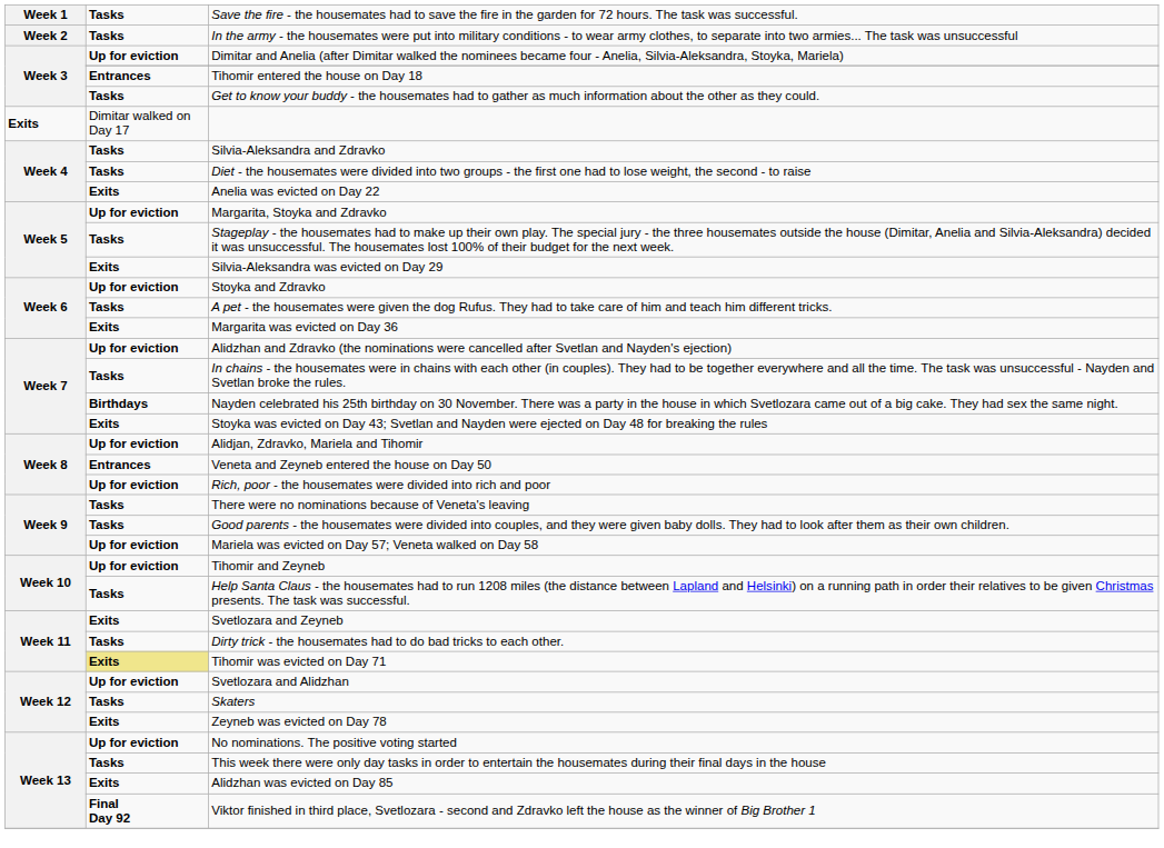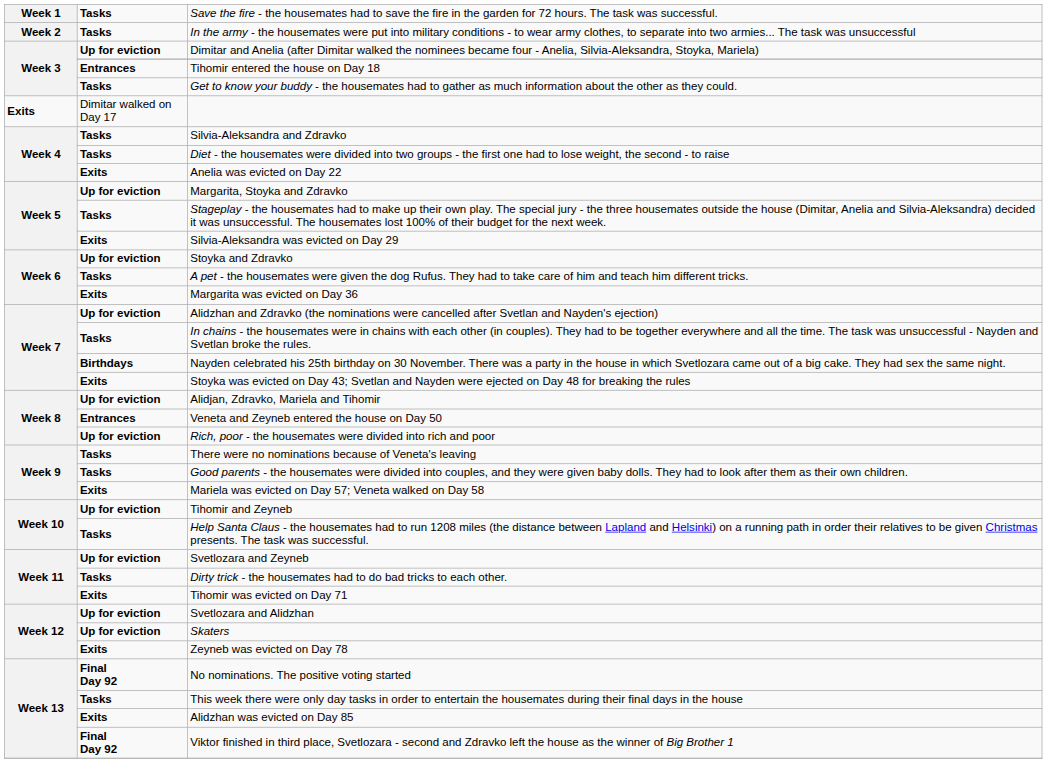 <table class="wikitable" style="width: 91%; margin-left: auto; margin-right: auto;">
 <tr>
 <th rowspan=1 style="width: 7%;"><strong>Week 1</strong></th>
 <td><strong>Tasks</strong></td>
 <td><em>Save the fire</em> - the housemates had to save the fire in the garden for 72 hours. The task was successful.</td>
 </tr>
 <tr>
 <th rowspan=1><strong>Week 2</strong></th>
 <td><strong>Tasks</strong></td>
 <td><em>In the army</em> - the housemates were put into military conditions - to wear army clothes, to separate into two armies... The task was unsuccessful</td>
 </tr>
 <tr>
 <th rowspan=4><strong>Week 3</strong></th>
 <td><strong>Up for eviction</strong></td>
 <td>Dimitar and Anelia (after Dimitar walked the nominees became four - Anelia, Silvia-Aleksandra, Stoyka, Mariela)</td>
 </tr>
 <tr>
 </tr>
 <tr>
 <td><strong>Entrances</strong></td>
 <td>Tihomir entered the house on Day 18</td>
 </tr>
 <tr>
 <td><strong>Tasks</strong></td>
 <td><em>Get to know your buddy</em> - the housemates had to gather as much information about the other as they could.</td>
 </tr>
 <tr>
 <td><strong>Exits</strong></td>
 <td>Dimitar walked on Day 17</td>
 </tr>
 <tr>
 <th rowspan=3><strong>Week 4</strong></th>
 <td><strong>Tasks</strong></td>
 <td>Silvia-Aleksandra and Zdravko</td>
 </tr>
 <tr>
 <td><strong>Tasks</strong></td>
 <td><em>Diet</em> - the housemates were divided into two groups - the first one had to lose weight, the second - to raise</td>
 </tr>
 <tr>
 <td><strong>Exits</strong></td>
 <td>Anelia was evicted on Day 22</td>
 </tr>
 <tr>
 <th rowspan=3><strong>Week 5</strong></th>
 <td><strong>Up for eviction</strong></td>
 <td>Margarita, Stoyka and Zdravko</td>
 </tr>
 <tr>
 <td><strong>Tasks</strong></td>
 <td><em>Stageplay</em> - the housemates had to make up their own play. The special jury - the three housemates outside the house (Dimitar, Anelia and Silvia-Aleksandra) decided it was unsuccessful. The housemates lost 100% of their budget for the next week.</td>
 </tr>
 <tr>
 <td><strong>Exits</strong></td>
 <td>Silvia-Aleksandra was evicted on Day 29</td>
 </tr>
 <tr>
 <th rowspan=3><strong>Week 6</strong></th>
 <td><strong>Up for eviction</strong></td>
 <td>Stoyka and Zdravko</td>
 </tr>
 <tr>
 <td><strong>Tasks</strong></td>
 <td><em>A pet</em> - the housemates were given the dog Rufus. They had to take care of him and teach him different tricks.</td>
 </tr>
 <tr>
 <td><strong>Exits</strong></td>
 <td>Margarita was evicted on Day 36</td>
 </tr>
 <tr>
 <th rowspan=4><strong>Week 7</strong></th>
 <td><strong>Up for eviction</strong></td>
 <td>Alidzhan and Zdravko (the nominations were cancelled after Svetlan and Nayden's ejection)</td>
 </tr>
 <tr>
 <td><strong>Tasks</strong></td>
 <td><em>In chains</em> - the housemates were in chains with each other (in couples). They had to be together everywhere and all the time. The task was unsuccessful - Nayden and Svetlan broke the rules.</td>
 </tr>
 <tr>
 <td><strong>Birthdays</strong></td>
 <td>Nayden celebrated his 25th birthday on 30 November. There was a party in the house in which Svetlozara came out of a big cake. They had sex the same night.</td>
 </tr>
 <tr>
 <td><strong>Exits</strong></td>
 <td>Stoyka was evicted on Day 43; Svetlan and Nayden were ejected on Day 48 for breaking the rules</td>
 </tr>
 <tr>
 <th rowspan=3><strong>Week 8</strong></th>
 <td><strong>Up for eviction</strong></td>
 <td>Alidjan, Zdravko, Mariela and Tihomir</td>
 </tr>
 <tr>
 <td><strong>Entrances</strong></td>
 <td>Veneta and Zeyneb entered the house on Day 50</td>
 </tr>
 <tr>
 <td><strong>Up for eviction</strong></td>
 <td><em>Rich, poor</em> - the housemates were divided into rich and poor</td>
 </tr>
 <tr>
 <th rowspan=3><strong>Week 9</strong></th>
 <td><strong>Tasks</strong></td>
 <td>There were no nominations because of Veneta's leaving</td>
 </tr>
 <tr>
 <td><strong>Tasks</strong></td>
 <td><em>Good parents</em> - the housemates were divided into couples, and they were given baby dolls. They had to look after them as their own children.</td>
 </tr>
 <tr>
-<td><strong>Up for eviction</strong></td>
+<td><strong>Exits</strong></td>
 <td>Mariela was evicted on Day 57; Veneta walked on Day 58</td>
 </tr>
 <tr>
 <th rowspan=2><strong>Week 10</strong></th>
 <td><strong>Up for eviction</strong></td>
 <td>Tihomir and Zeyneb</td>
 </tr>
 <tr>
 <td><strong>Tasks</strong></td>
 <td><em>Help Santa Claus</em> - the housemates had to run 1208 miles (the distance between <a href='#'>Lapland</a> and <a href='#'>Helsinki</a>) on a running path in order their relatives to be given <a href='#'>Christmas</a> presents. The task was successful.</td>
 </tr>
 <tr>
 <th rowspan=3><strong>Week 11</strong></th>
-<td><strong>Exits</strong></td>
+<td><strong>Up for eviction</strong></td>
 <td>Svetlozara and Zeyneb</td>
 </tr>
 <tr>
 <td><strong>Tasks</strong></td>
 <td><em>Dirty trick</em> - the housemates had to do bad tricks to each other.</td>
 </tr>
 <tr>
-<td style="background: khaki;"><strong>Exits</strong></td>
+<td><strong>Exits</strong></td>
 <td>Tihomir was evicted on Day 71</td>
 </tr>
 <tr>
 <th rowspan=3><strong>Week 12</strong></th>
 <td><strong>Up for eviction</strong></td>
 <td>Svetlozara and Alidzhan</td>
 </tr>
 <tr>
-<td><strong>Tasks</strong></td>
+<td><strong>Up for eviction</strong></td>
 <td><em>Skaters</em></td>
 </tr>
 <tr>
 <td><strong>Exits</strong></td>
 <td>Zeyneb was evicted on Day 78</td>
 </tr>
 <tr>
 <th rowspan=4><strong>Week 13</strong></th>
-<td><strong>Up for eviction</strong></td>
+<td><strong>Final<br>Day 92</strong></td>
 <td>No nominations. The positive voting started</td>
 </tr>
 <tr>
 <td><strong>Tasks</strong></td>
 <td>This week there were only day tasks in order to entertain the housemates during their final days in the house</td>
 </tr>
 <tr>
 <td><strong>Exits</strong></td>
 <td>Alidzhan was evicted on Day 85</td>
 </tr>
 <tr>
 <td><strong>Final<br>Day 92</strong></td>
 <td>Viktor finished in third place, Svetlozara - second and Zdravko left the house as the winner of <em>Big Brother 1</em></td>
 </tr>
 <tr>
 </tr>
 </table>
